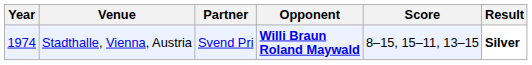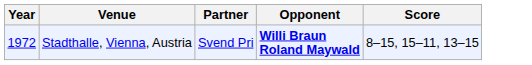 <table class="sortable wikitable" style="font-size: 90%;">
 <tr>
 <th>Year</th>
 <th>Venue</th>
 <th>Partner</th>
 <th>Opponent</th>
 <th>Score</th>
-<th>Result</th>
 </tr>
 <tr style="background:#ECF2FF">
-<td align="center"><a href='#'>1974</a></td>
+<td align="center"><a href='#'>1972</a></td>
 <td align="left"><a href='#'>Stadthalle</a>, <a href='#'>Vienna</a>, Austria</td>
 <td align="left"> <a href='#'>Svend Pri</a></td>
 <td align="left"><strong> <a href='#'>Willi Braun</a><br> <a href='#'>Roland Maywald</a></strong></td>
 <td align="left">8–15, 15–11, 13–15</td>
-<td style="text-align:left; background:white"> <strong>Silver</strong></td>
 </tr>
 </table>
